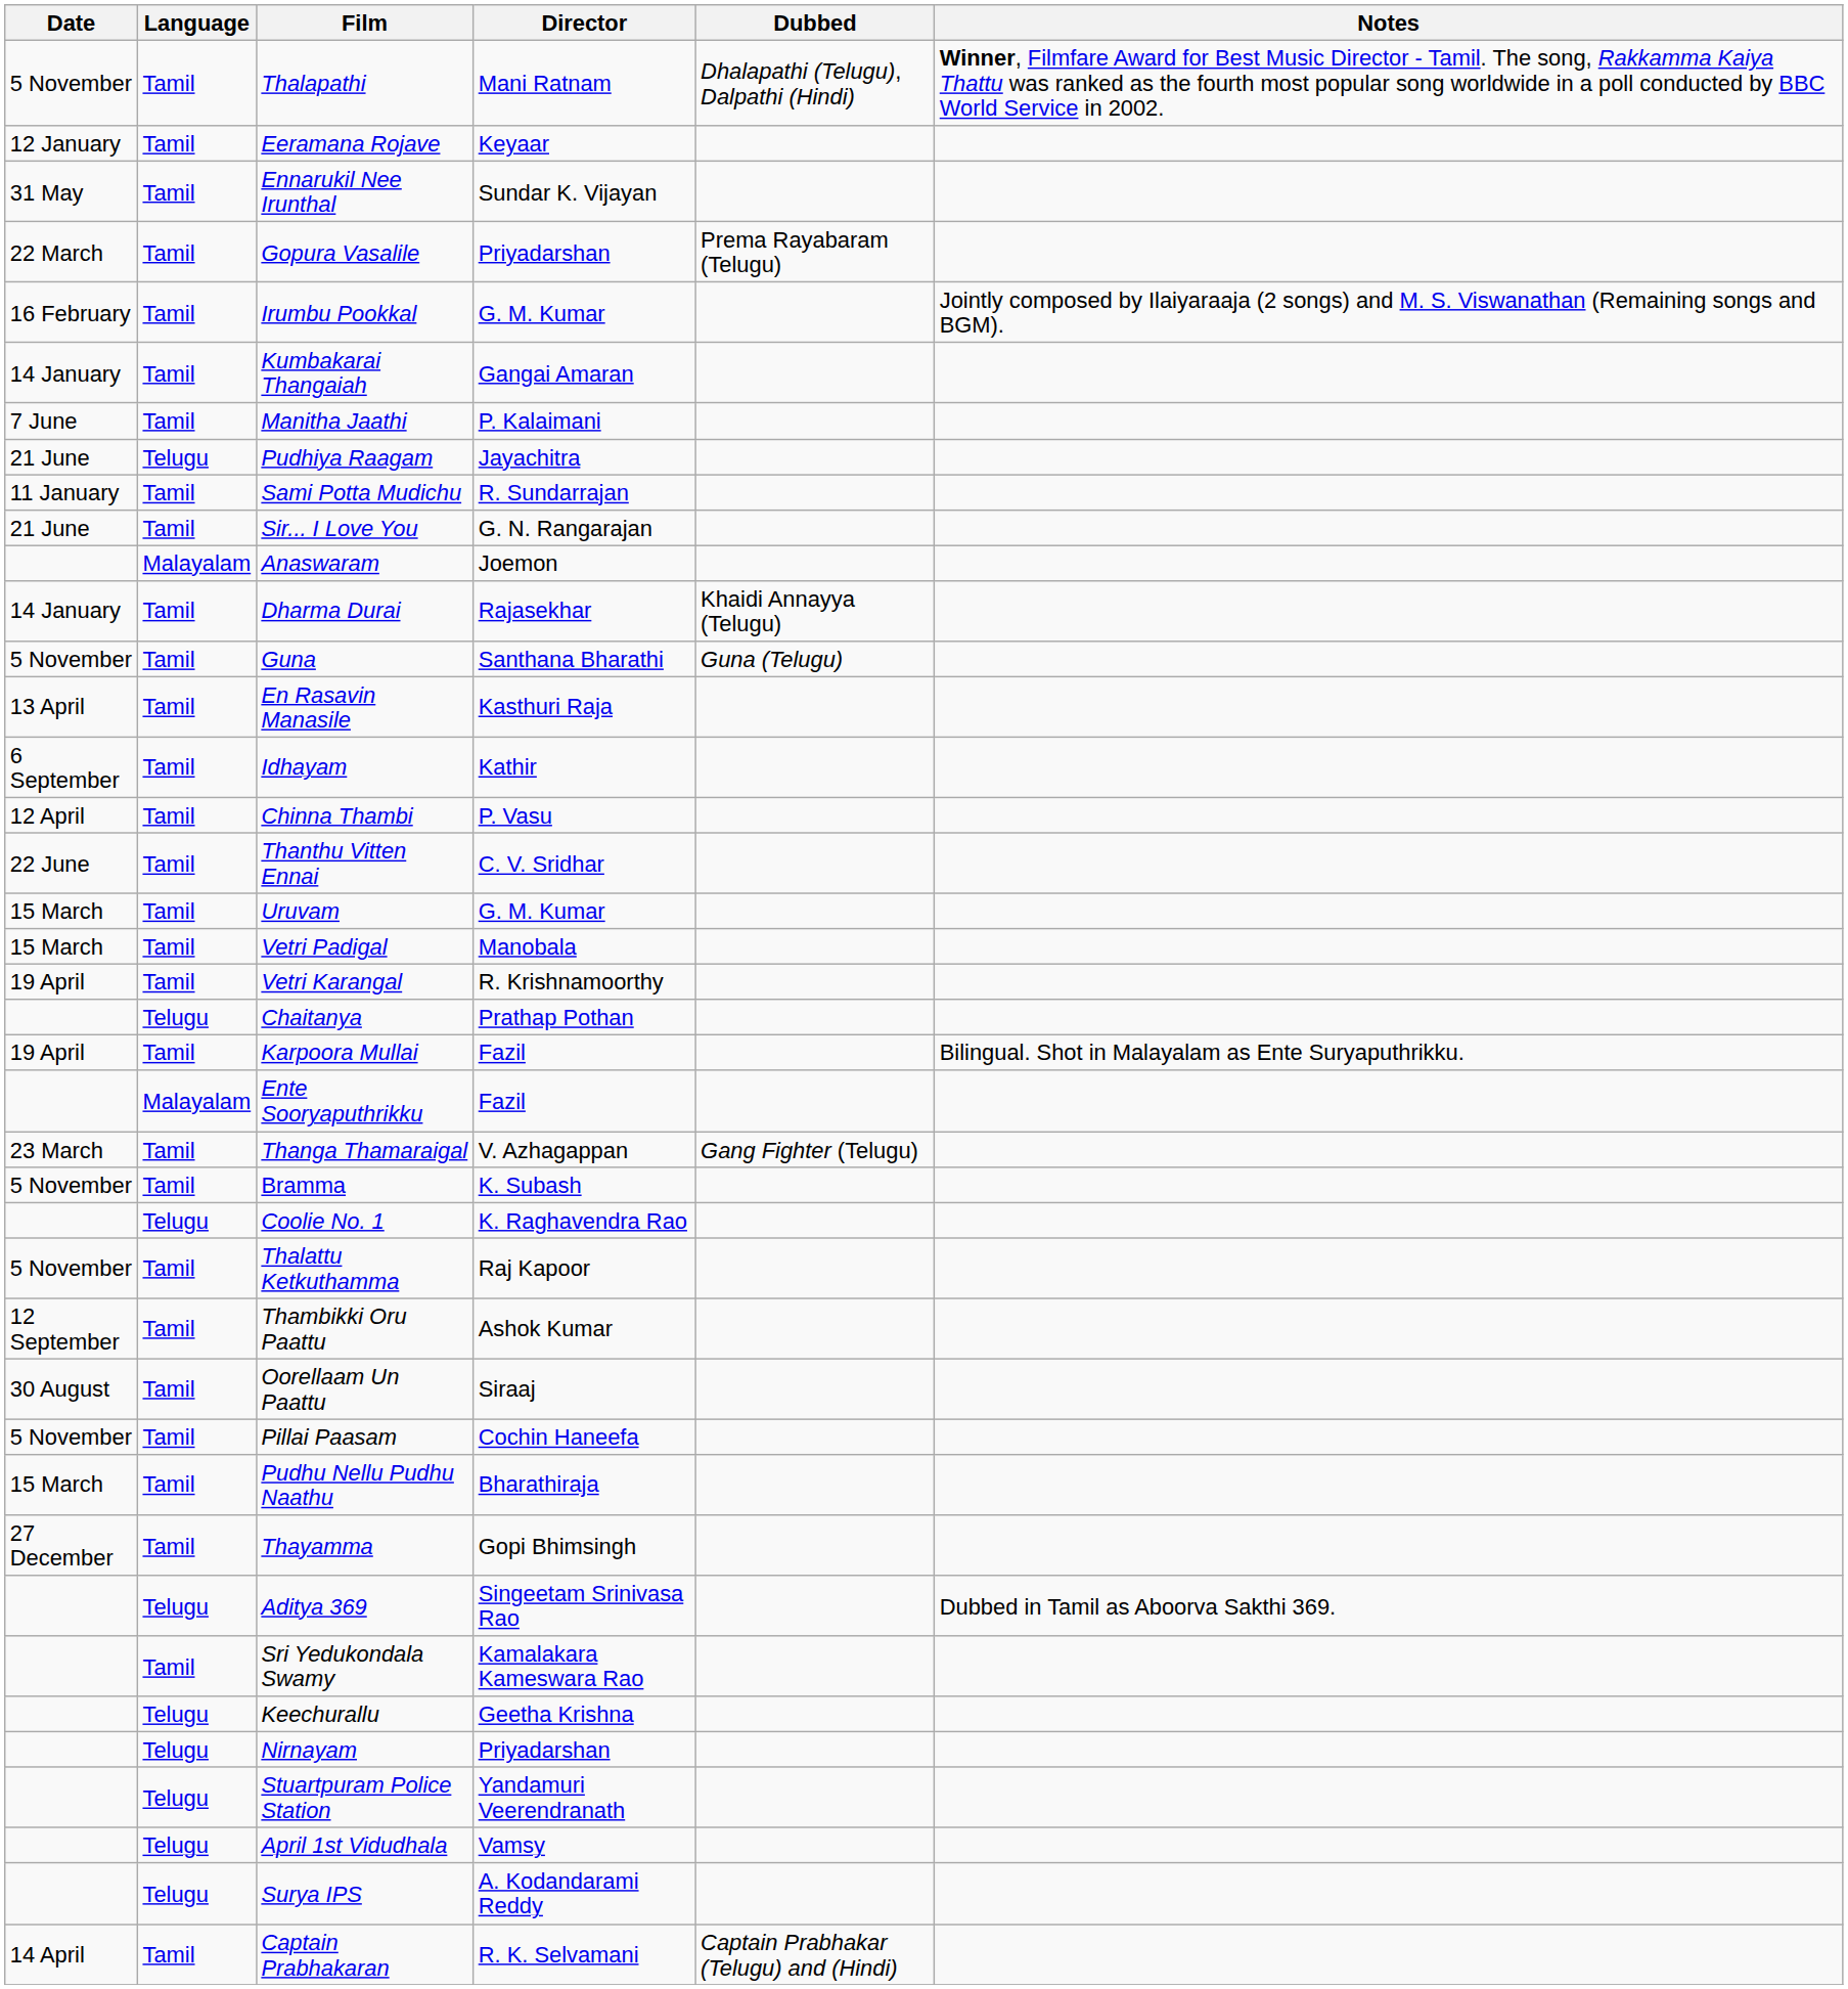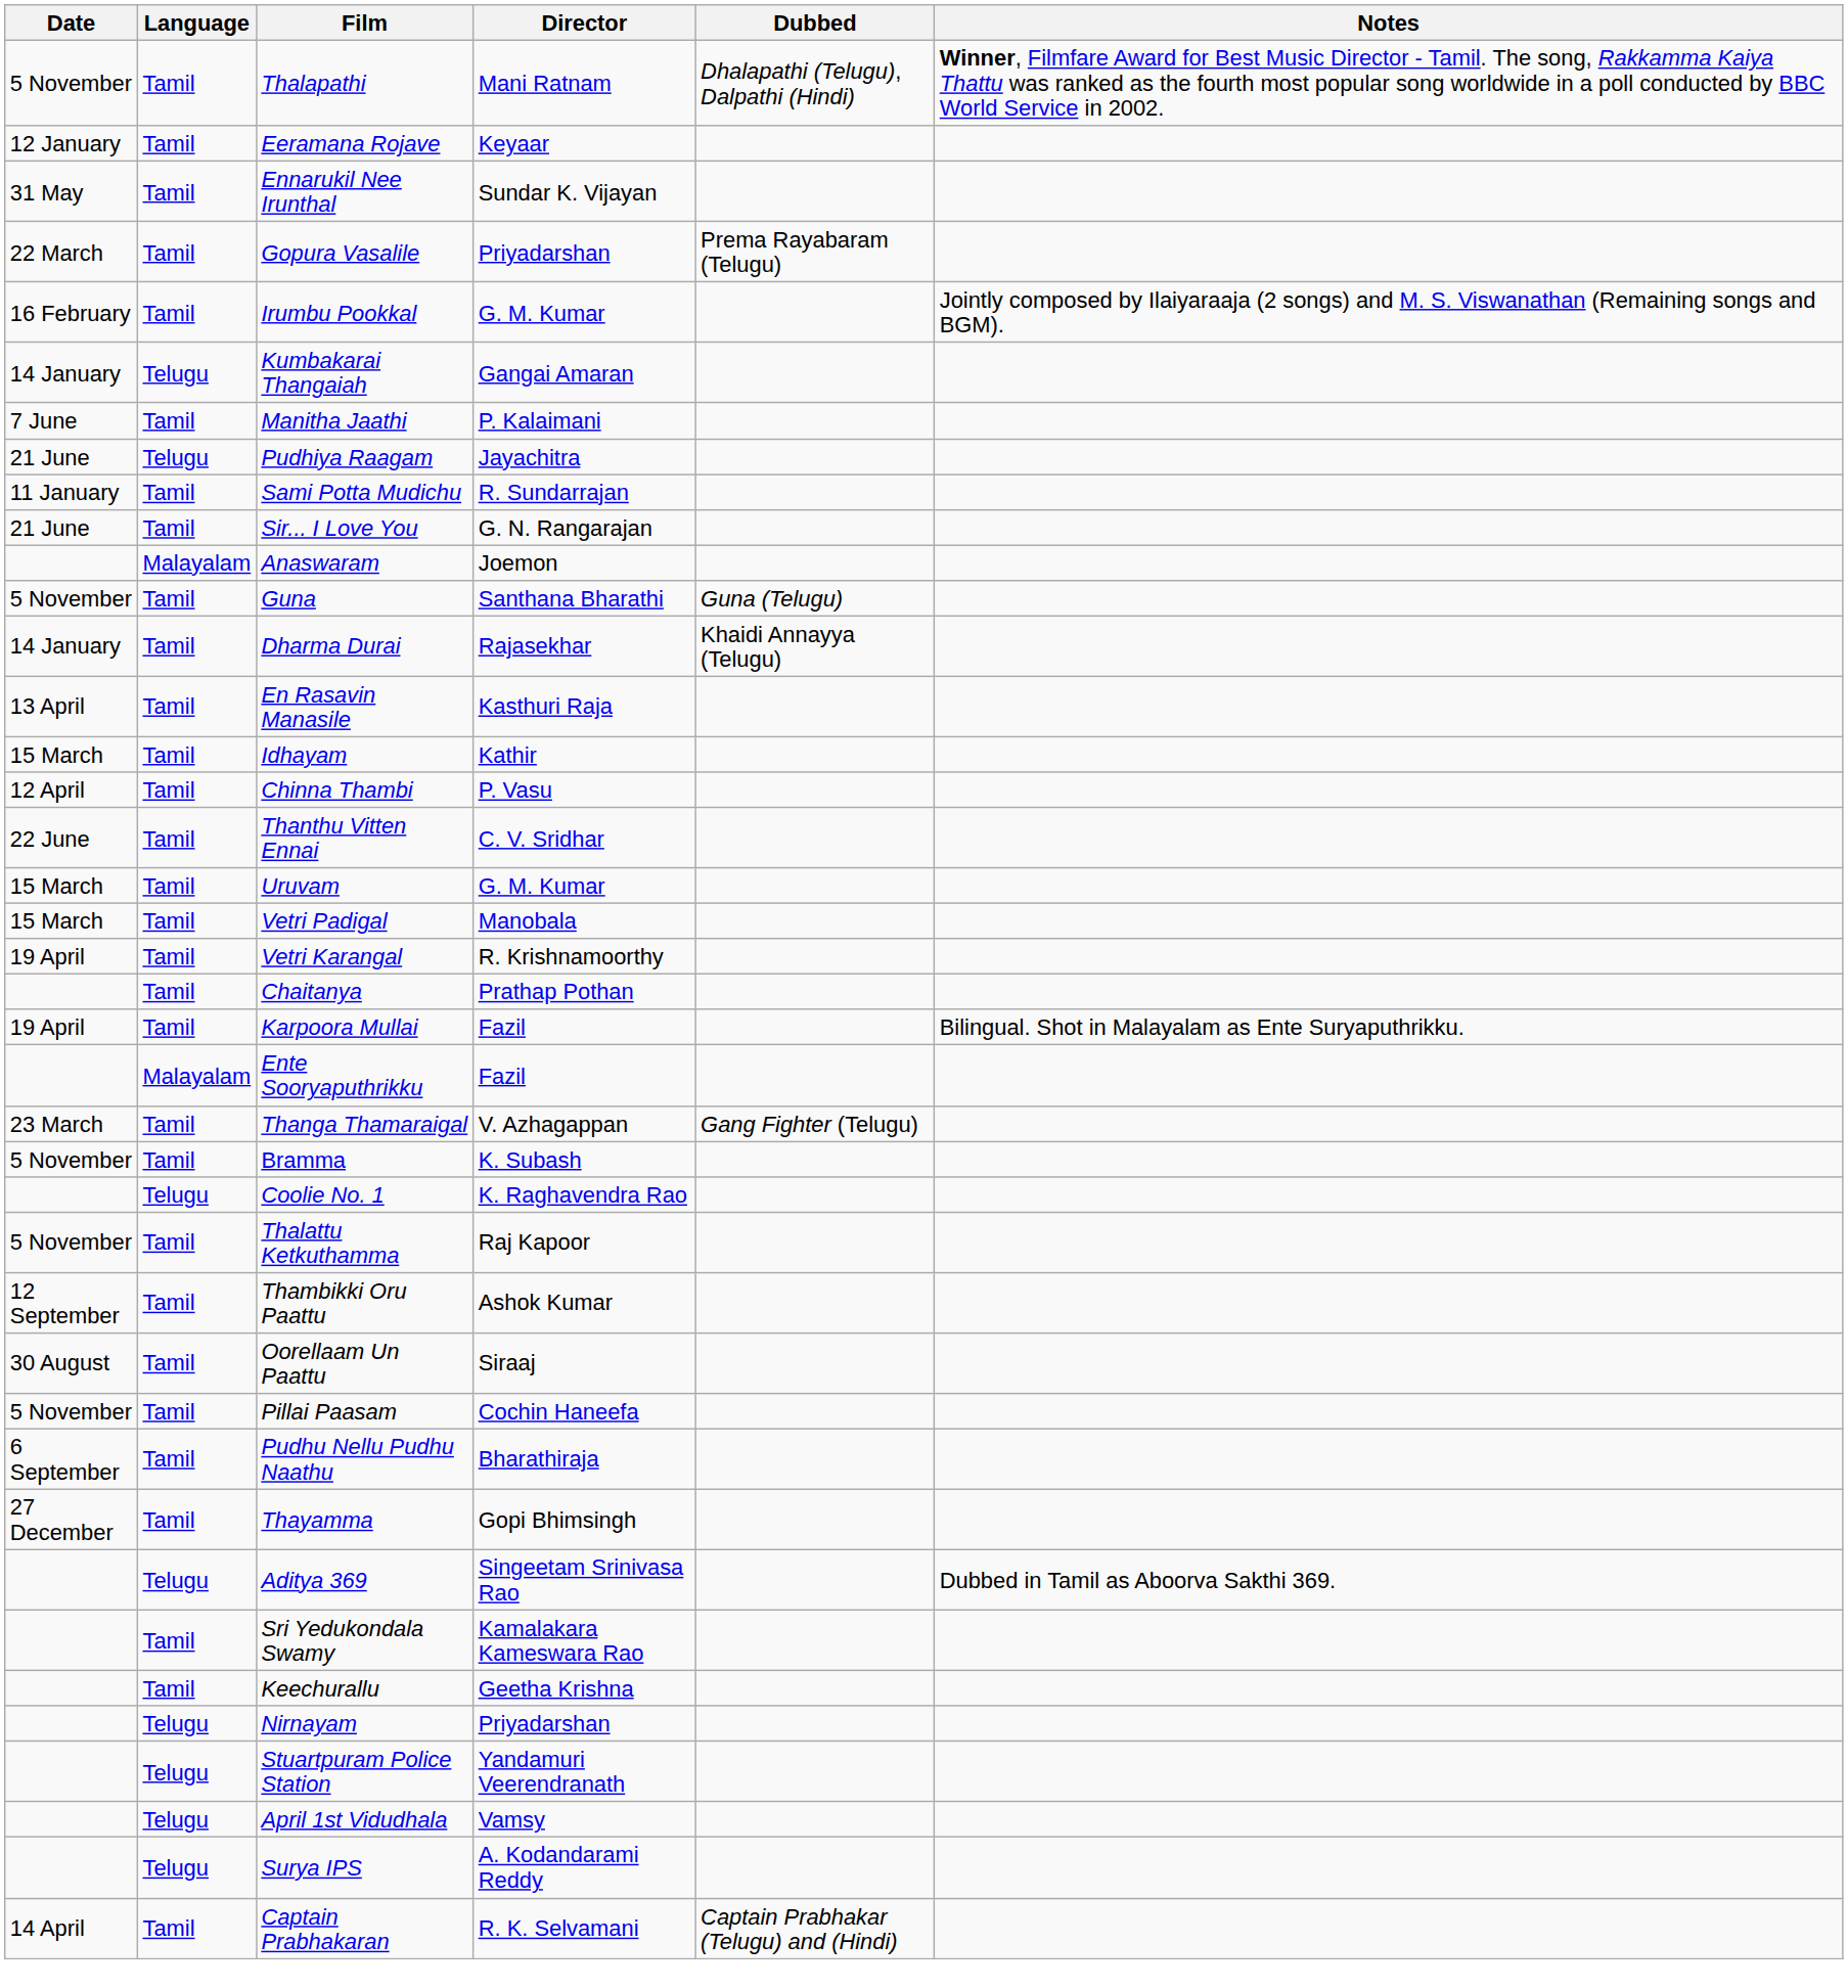 <table class="wikitable sortable" style="font-size:95%;">
 <tr>
 <th>Date</th>
 <th>Language</th>
 <th>Film</th>
 <th>Director</th>
 <th>Dubbed</th>
 <th>Notes</th>
 </tr>
 <tr>
 <td>5 November</td>
 <td><a href='#'>Tamil</a></td>
 <td><em><a href='#'>Thalapathi</a></em></td>
 <td><a href='#'>Mani Ratnam</a></td>
 <td><em>Dhalapathi (Telugu)</em>, <em>Dalpathi (Hindi)</em></td>
 <td><strong>Winner</strong>, <a href='#'>Filmfare Award for Best Music Director - Tamil</a>. The song, <em><a href='#'>Rakkamma Kaiya Thattu</a></em> was ranked as the fourth most popular song worldwide in a poll conducted by <a href='#'>BBC World Service</a> in 2002.</td>
 </tr>
 <tr>
 <td>12 January</td>
 <td><a href='#'>Tamil</a></td>
 <td><em><a href='#'>Eeramana Rojave</a></em></td>
 <td><a href='#'>Keyaar</a></td>
 <td></td>
 <td></td>
 </tr>
 <tr>
 <td>31 May</td>
 <td><a href='#'>Tamil</a></td>
 <td><em><a href='#'>Ennarukil Nee Irunthal</a></em></td>
 <td>Sundar K. Vijayan</td>
 <td></td>
 <td></td>
 </tr>
 <tr>
 <td>22 March</td>
 <td><a href='#'>Tamil</a></td>
 <td><em><a href='#'>Gopura Vasalile</a></em></td>
 <td><a href='#'>Priyadarshan</a></td>
 <td>Prema Rayabaram (Telugu)</td>
 <td></td>
 </tr>
 <tr>
 <td>16 February</td>
 <td><a href='#'>Tamil</a></td>
 <td><em><a href='#'>Irumbu Pookkal</a></em></td>
 <td><a href='#'>G. M. Kumar</a></td>
 <td></td>
 <td>Jointly composed by Ilaiyaraaja (2 songs) and <a href='#'>M. S. Viswanathan</a> (Remaining songs and BGM).</td>
 </tr>
 <tr>
 <td>14 January</td>
-<td><a href='#'>Tamil</a></td>
+<td><a href='#'>Telugu</a></td>
 <td><em><a href='#'>Kumbakarai Thangaiah</a></em></td>
 <td><a href='#'>Gangai Amaran</a></td>
 <td></td>
 <td></td>
 </tr>
 <tr>
 <td>7 June</td>
 <td><a href='#'>Tamil</a></td>
 <td><em><a href='#'>Manitha Jaathi</a></em></td>
 <td><a href='#'>P. Kalaimani</a></td>
 <td></td>
 <td></td>
 </tr>
 <tr>
 <td>21 June</td>
 <td><a href='#'>Telugu</a></td>
 <td><em><a href='#'>Pudhiya Raagam</a></em></td>
 <td><a href='#'>Jayachitra</a></td>
 <td></td>
 <td></td>
 </tr>
 <tr>
 <td>11 January</td>
 <td><a href='#'>Tamil</a></td>
 <td><em><a href='#'>Sami Potta Mudichu</a></em></td>
 <td><a href='#'>R. Sundarrajan</a></td>
 <td></td>
 <td></td>
 </tr>
 <tr>
 <td>21 June</td>
 <td><a href='#'>Tamil</a></td>
 <td><em><a href='#'>Sir... I Love You</a></em></td>
 <td>G. N. Rangarajan</td>
 <td></td>
 <td></td>
 </tr>
 <tr>
 <td></td>
 <td><a href='#'>Malayalam</a></td>
 <td><em><a href='#'>Anaswaram</a></em></td>
 <td>Joemon</td>
 <td></td>
 <td></td>
 </tr>
 <tr>
+<td>5 November</td>
+<td><a href='#'>Tamil</a></td>
+<td><em><a href='#'>Guna</a></em></td>
+<td><a href='#'>Santhana Bharathi</a></td>
+<td><em>Guna (Telugu)</em></td>
+<td></td>
+</tr>
+<tr>
 <td>14 January</td>
 <td><a href='#'>Tamil</a></td>
 <td><em><a href='#'>Dharma Durai</a></em></td>
 <td><a href='#'>Rajasekhar</a></td>
 <td>Khaidi Annayya (Telugu)</td>
-<td></td>
-</tr>
-<tr>
-<td>5 November</td>
-<td><a href='#'>Tamil</a></td>
-<td><em><a href='#'>Guna</a></em></td>
-<td><a href='#'>Santhana Bharathi</a></td>
-<td><em>Guna (Telugu)</em></td>
 <td></td>
 </tr>
 <tr>
 <td>13 April</td>
 <td><a href='#'>Tamil</a></td>
 <td><em><a href='#'>En Rasavin Manasile</a></em></td>
 <td><a href='#'>Kasthuri Raja</a></td>
 <td></td>
 <td></td>
 </tr>
 <tr>
-<td>6 September</td>
+<td>15 March</td>
 <td><a href='#'>Tamil</a></td>
 <td><em><a href='#'>Idhayam</a></em></td>
 <td><a href='#'>Kathir</a></td>
 <td></td>
 <td></td>
 </tr>
 <tr>
 <td>12 April</td>
 <td><a href='#'>Tamil</a></td>
 <td><em><a href='#'>Chinna Thambi</a></em></td>
 <td><a href='#'>P. Vasu</a></td>
 <td></td>
 <td></td>
 </tr>
 <tr>
 <td>22 June</td>
 <td><a href='#'>Tamil</a></td>
 <td><em><a href='#'>Thanthu Vitten Ennai</a></em></td>
 <td><a href='#'>C. V. Sridhar</a></td>
 <td></td>
 <td></td>
 </tr>
 <tr>
 <td>15 March</td>
 <td><a href='#'>Tamil</a></td>
 <td><em><a href='#'>Uruvam</a></em></td>
 <td><a href='#'>G. M. Kumar</a></td>
 <td></td>
 <td></td>
 </tr>
 <tr>
 <td>15 March</td>
 <td><a href='#'>Tamil</a></td>
 <td><em><a href='#'>Vetri Padigal</a></em></td>
 <td><a href='#'>Manobala</a></td>
 <td></td>
 <td></td>
 </tr>
 <tr>
 <td>19 April</td>
 <td><a href='#'>Tamil</a></td>
 <td><em><a href='#'>Vetri Karangal</a></em></td>
 <td>R. Krishnamoorthy</td>
 <td></td>
 <td></td>
 </tr>
 <tr>
 <td></td>
-<td><a href='#'>Telugu</a></td>
+<td><a href='#'>Tamil</a></td>
 <td><em><a href='#'>Chaitanya</a></em></td>
 <td><a href='#'>Prathap Pothan</a></td>
 <td></td>
 <td></td>
 </tr>
 <tr>
 <td>19 April</td>
 <td><a href='#'>Tamil</a></td>
 <td><em><a href='#'>Karpoora Mullai</a></em></td>
 <td><a href='#'>Fazil</a></td>
 <td></td>
 <td>Bilingual. Shot in Malayalam as Ente Suryaputhrikku.</td>
 </tr>
 <tr>
 <td></td>
 <td><a href='#'>Malayalam</a></td>
 <td><em><a href='#'>Ente Sooryaputhrikku</a></em></td>
 <td><a href='#'>Fazil</a></td>
 <td></td>
 <td></td>
 </tr>
 <tr>
 <td>23 March</td>
 <td><a href='#'>Tamil</a></td>
 <td><em><a href='#'>Thanga Thamaraigal</a></em></td>
 <td>V. Azhagappan</td>
 <td><em>Gang Fighter</em> (Telugu)</td>
 <td></td>
 </tr>
 <tr>
 <td>5 November</td>
 <td><a href='#'>Tamil</a></td>
 <td><a href='#'>Bramma</a></td>
 <td><a href='#'>K. Subash</a></td>
 <td></td>
 <td></td>
 </tr>
 <tr>
 <td></td>
 <td><a href='#'>Telugu</a></td>
 <td><em><a href='#'>Coolie No. 1</a></em></td>
 <td><a href='#'>K. Raghavendra Rao</a></td>
 <td></td>
 <td></td>
 </tr>
 <tr>
 <td>5 November</td>
 <td><a href='#'>Tamil</a></td>
 <td><em><a href='#'>Thalattu Ketkuthamma</a></em></td>
 <td>Raj Kapoor</td>
 <td></td>
 <td></td>
 </tr>
 <tr>
 <td>12 September</td>
 <td><a href='#'>Tamil</a></td>
 <td><em>Thambikki Oru Paattu</em></td>
 <td>Ashok Kumar</td>
 <td></td>
 <td></td>
 </tr>
 <tr>
 <td>30 August</td>
 <td><a href='#'>Tamil</a></td>
 <td><em>Oorellaam Un Paattu</em></td>
 <td>Siraaj</td>
 <td></td>
 <td></td>
 </tr>
 <tr>
 <td>5 November</td>
 <td><a href='#'>Tamil</a></td>
 <td><em>Pillai Paasam</em></td>
 <td><a href='#'>Cochin Haneefa</a></td>
 <td></td>
 <td></td>
 </tr>
 <tr>
-<td>15 March</td>
+<td>6 September</td>
 <td><a href='#'>Tamil</a></td>
 <td><em><a href='#'>Pudhu Nellu Pudhu Naathu</a></em></td>
 <td><a href='#'>Bharathiraja</a></td>
 <td></td>
 <td></td>
 </tr>
 <tr>
 <td>27 December</td>
 <td><a href='#'>Tamil</a></td>
 <td><em><a href='#'>Thayamma</a></em></td>
 <td>Gopi Bhimsingh</td>
 <td></td>
 <td></td>
 </tr>
 <tr>
 <td></td>
 <td><a href='#'>Telugu</a></td>
 <td><em><a href='#'>Aditya 369</a></em></td>
 <td><a href='#'>Singeetam Srinivasa Rao</a></td>
 <td></td>
 <td>Dubbed in Tamil as Aboorva Sakthi 369.</td>
 </tr>
 <tr>
 <td></td>
 <td><a href='#'>Tamil</a></td>
 <td><em>Sri Yedukondala Swamy</em></td>
 <td><a href='#'>Kamalakara Kameswara Rao</a></td>
 <td></td>
 <td></td>
 </tr>
 <tr>
 <td></td>
-<td><a href='#'>Telugu</a></td>
+<td><a href='#'>Tamil</a></td>
 <td><em>Keechurallu</em></td>
 <td><a href='#'>Geetha Krishna</a></td>
 <td></td>
 <td></td>
 </tr>
 <tr>
 <td></td>
 <td><a href='#'>Telugu</a></td>
 <td><em><a href='#'>Nirnayam</a></em></td>
 <td><a href='#'>Priyadarshan</a></td>
 <td></td>
 <td></td>
 </tr>
 <tr>
 <td></td>
 <td><a href='#'>Telugu</a></td>
 <td><em><a href='#'>Stuartpuram Police Station</a></em></td>
 <td><a href='#'>Yandamuri Veerendranath</a></td>
 <td></td>
 <td></td>
 </tr>
 <tr>
 <td></td>
 <td><a href='#'>Telugu</a></td>
 <td><em><a href='#'>April 1st Vidudhala</a></em></td>
 <td><a href='#'>Vamsy</a></td>
 <td></td>
 <td></td>
 </tr>
 <tr>
 <td></td>
 <td><a href='#'>Telugu</a></td>
 <td><em><a href='#'>Surya IPS</a></em></td>
 <td><a href='#'>A. Kodandarami Reddy</a></td>
 <td></td>
 <td></td>
 </tr>
 <tr>
 <td>14 April</td>
 <td><a href='#'>Tamil</a></td>
 <td><em><a href='#'>Captain Prabhakaran</a></em></td>
 <td><a href='#'>R. K. Selvamani</a></td>
 <td><em>Captain Prabhakar (Telugu) and (Hindi)</em></td>
 <td></td>
 </tr>
 <tr>
 </tr>
 </table>
